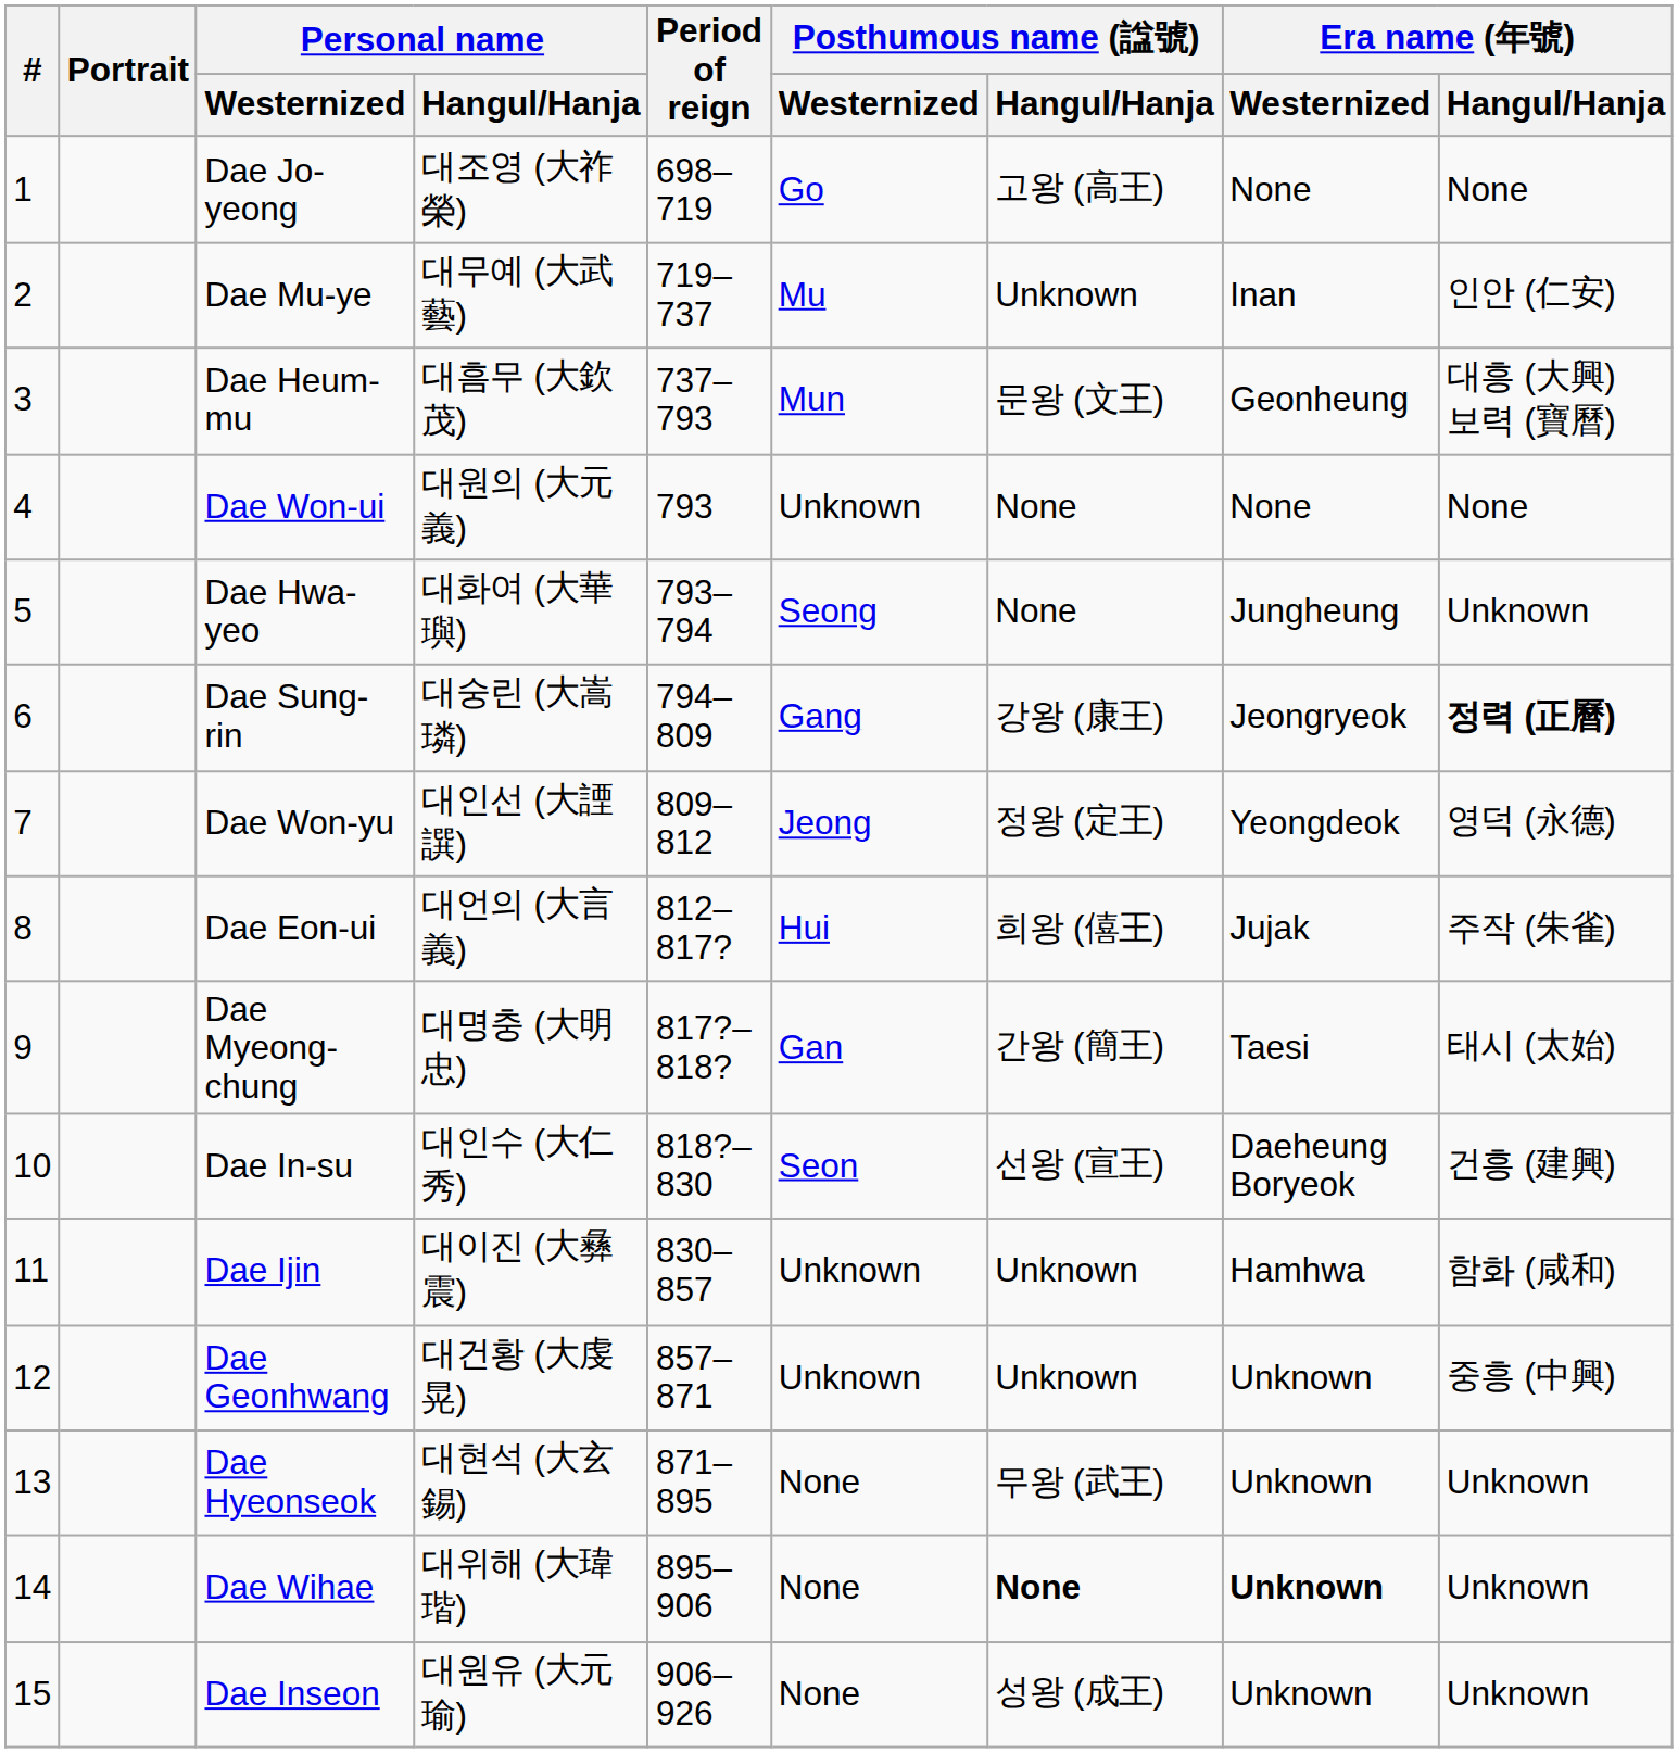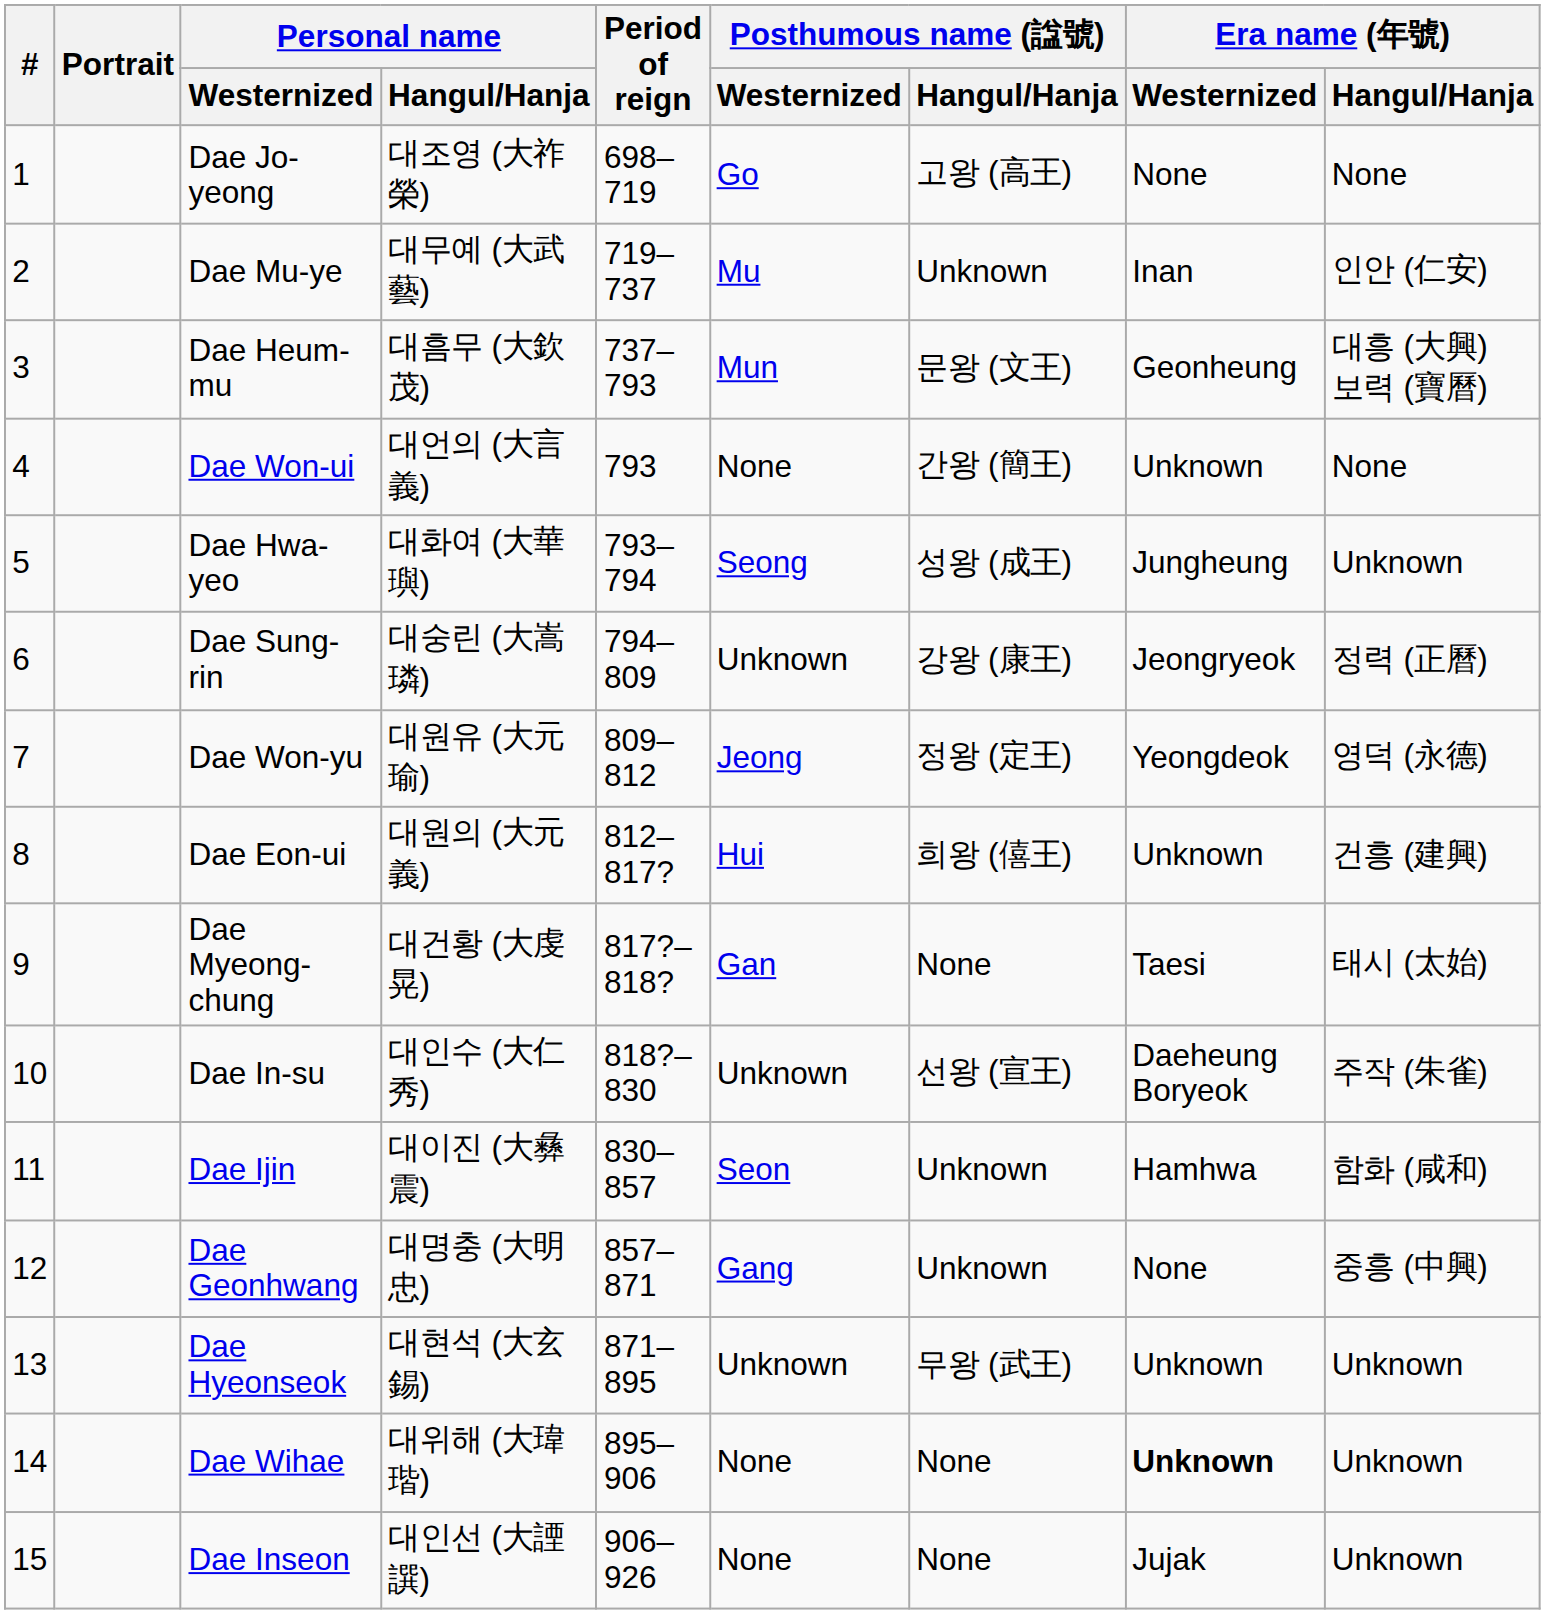 <table class="wikitable">
 <tr>
 <th rowspan="2">#</th>
 <th rowspan="2">Portrait</th>
 <th colspan="2"><a href='#'>Personal name</a></th>
 <th rowspan="2">Period of reign</th>
 <th colspan="2"><a href='#'>Posthumous name</a> (諡號)</th>
 <th colspan="2"><a href='#'>Era name</a> (年號)</th>
 </tr>
 <tr>
 <th>Westernized</th>
 <th>Hangul/Hanja</th>
 <th>Westernized</th>
 <th>Hangul/Hanja</th>
 <th>Westernized</th>
 <th>Hangul/Hanja</th>
 </tr>
 <tr>
 <td>1</td>
 <td></td>
 <td>Dae Jo-yeong</td>
 <td>대조영 (大祚榮)</td>
 <td>698–719</td>
 <td><a href='#'>Go</a></td>
 <td>고왕 (高王)</td>
 <td>None</td>
 <td>None</td>
 </tr>
 <tr>
 <td>2</td>
 <td></td>
 <td>Dae Mu-ye</td>
 <td>대무예 (大武藝)</td>
 <td>719–737</td>
 <td><a href='#'>Mu</a></td>
 <td>Unknown</td>
 <td>Inan</td>
 <td>인안 (仁安)</td>
 </tr>
 <tr>
 <td>3</td>
 <td></td>
 <td>Dae Heum-mu</td>
 <td>대흠무 (大欽茂)</td>
 <td>737–793</td>
 <td><a href='#'>Mun</a></td>
 <td>문왕 (文王)</td>
 <td>Geonheung</td>
 <td>대흥 (大興) <br> 보력 (寶曆)</td>
 </tr>
 <tr>
 <td>4</td>
 <td></td>
 <td><a href='#'>Dae Won-ui</a></td>
-<td>대원의 (大元義)</td>
+<td>대언의 (大言義)</td>
 <td>793</td>
+<td>None</td>
+<td>간왕 (簡王)</td>
 <td>Unknown</td>
-<td>None</td>
-<td>None</td>
 <td>None</td>
 </tr>
 <tr>
 <td>5</td>
 <td></td>
 <td>Dae Hwa-yeo</td>
 <td>대화여 (大華璵)</td>
 <td>793–794</td>
 <td><a href='#'>Seong</a></td>
-<td>None</td>
+<td>성왕 (成王)</td>
 <td>Jungheung</td>
 <td>Unknown</td>
 </tr>
 <tr>
 <td>6</td>
 <td></td>
 <td>Dae Sung-rin</td>
 <td>대숭린 (大嵩璘)</td>
 <td>794–809</td>
-<td><a href='#'>Gang</a></td>
+<td>Unknown</td>
 <td>강왕 (康王)</td>
 <td>Jeongryeok</td>
-<td><strong>정력 (正曆)</strong></td>
+<td>정력 (正曆)</td>
 </tr>
 <tr>
 <td>7</td>
 <td></td>
 <td>Dae Won-yu</td>
-<td>대인선 (大諲譔)</td>
+<td>대원유 (大元瑜)</td>
 <td>809–812</td>
 <td><a href='#'>Jeong</a></td>
 <td>정왕 (定王)</td>
 <td>Yeongdeok</td>
 <td>영덕 (永德)</td>
 </tr>
 <tr>
 <td>8</td>
 <td></td>
 <td>Dae Eon-ui</td>
-<td>대언의 (大言義)</td>
+<td>대원의 (大元義)</td>
 <td>812–817?</td>
 <td><a href='#'>Hui</a></td>
 <td>희왕 (僖王)</td>
-<td>Jujak</td>
-<td>주작 (朱雀)</td>
+<td>Unknown</td>
+<td>건흥 (建興)</td>
 </tr>
 <tr>
 <td>9</td>
 <td></td>
 <td>Dae Myeong-chung</td>
-<td>대명충 (大明忠)</td>
+<td>대건황 (大虔晃)</td>
 <td>817?–818?</td>
 <td><a href='#'>Gan</a></td>
-<td>간왕 (簡王)</td>
+<td>None</td>
 <td>Taesi</td>
 <td>태시 (太始)</td>
 </tr>
 <tr>
 <td>10</td>
 <td></td>
 <td>Dae In-su</td>
 <td>대인수 (大仁秀)</td>
 <td>818?–830</td>
-<td><a href='#'>Seon</a></td>
+<td>Unknown</td>
 <td>선왕 (宣王)</td>
 <td>Daeheung <br> Boryeok</td>
-<td>건흥 (建興)</td>
+<td>주작 (朱雀)</td>
 </tr>
 <tr>
 <td>11</td>
 <td></td>
 <td><a href='#'>Dae Ijin</a></td>
 <td>대이진 (大彝震)</td>
 <td>830–857</td>
-<td>Unknown</td>
+<td><a href='#'>Seon</a></td>
 <td>Unknown</td>
 <td>Hamhwa</td>
 <td>함화 (咸和)</td>
 </tr>
 <tr>
 <td>12</td>
 <td></td>
 <td><a href='#'>Dae Geonhwang</a></td>
-<td>대건황 (大虔晃)</td>
+<td>대명충 (大明忠)</td>
 <td>857–871</td>
+<td><a href='#'>Gang</a></td>
 <td>Unknown</td>
-<td>Unknown</td>
-<td>Unknown</td>
+<td>None</td>
 <td>중흥 (中興)</td>
 </tr>
 <tr>
 <td>13</td>
 <td></td>
 <td><a href='#'>Dae Hyeonseok</a></td>
 <td>대현석 (大玄錫)</td>
 <td>871–895</td>
-<td>None</td>
+<td>Unknown</td>
 <td>무왕 (武王)</td>
 <td>Unknown</td>
 <td>Unknown</td>
 </tr>
 <tr>
 <td>14</td>
 <td></td>
 <td><a href='#'>Dae Wihae</a></td>
 <td>대위해 (大瑋瑎)</td>
 <td>895–906</td>
 <td>None</td>
-<td><strong>None</strong></td>
+<td>None</td>
 <td><strong>Unknown</strong></td>
 <td>Unknown</td>
 </tr>
 <tr>
 <td>15</td>
 <td></td>
 <td><a href='#'>Dae Inseon</a></td>
-<td>대원유 (大元瑜)</td>
+<td>대인선 (大諲譔)</td>
 <td>906–926</td>
 <td>None</td>
-<td>성왕 (成王)</td>
-<td>Unknown</td>
+<td>None</td>
+<td>Jujak</td>
 <td>Unknown</td>
 </tr>
 </table>
